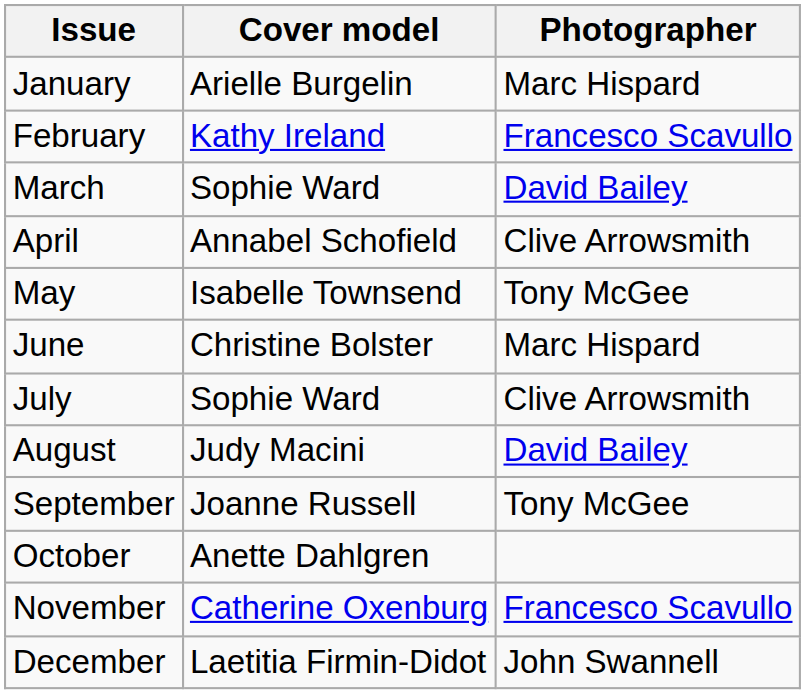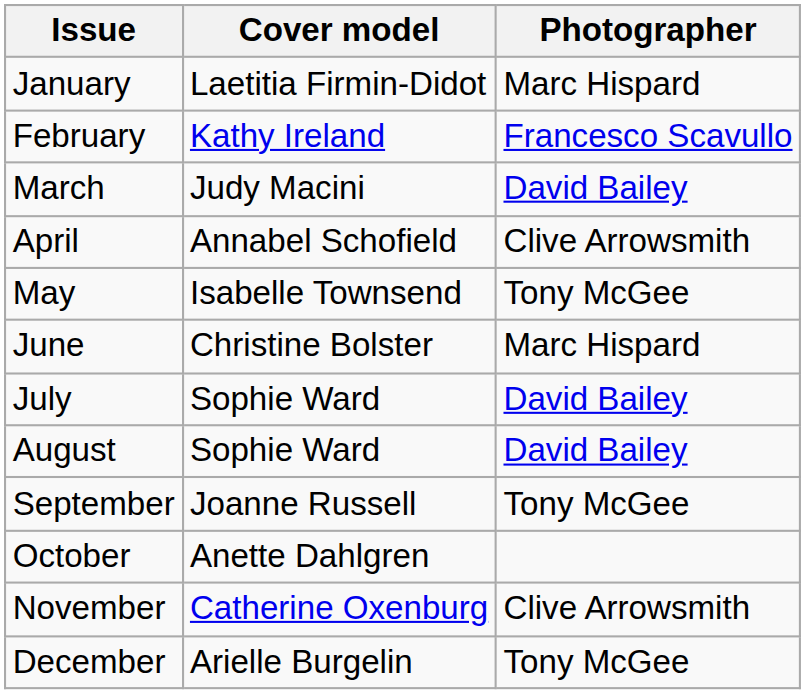 <table class="sortable wikitable">
 <tr>
 <th>Issue</th>
 <th>Cover model</th>
 <th>Photographer</th>
 </tr>
 <tr>
 <td>January</td>
-<td>Arielle Burgelin</td>
+<td>Laetitia Firmin-Didot</td>
 <td>Marc Hispard</td>
 </tr>
 <tr>
 <td>February</td>
 <td><a href='#'>Kathy Ireland</a></td>
 <td><a href='#'>Francesco Scavullo</a></td>
 </tr>
 <tr>
 <td>March</td>
-<td>Sophie Ward</td>
+<td>Judy Macini</td>
 <td><a href='#'>David Bailey</a></td>
 </tr>
 <tr>
 <td>April</td>
 <td>Annabel Schofield</td>
 <td>Clive Arrowsmith</td>
 </tr>
 <tr>
 <td>May</td>
 <td>Isabelle Townsend</td>
 <td>Tony McGee</td>
 </tr>
 <tr>
 <td>June</td>
 <td>Christine Bolster</td>
 <td>Marc Hispard</td>
 </tr>
 <tr>
 <td>July</td>
 <td>Sophie Ward</td>
-<td>Clive Arrowsmith</td>
+<td><a href='#'>David Bailey</a></td>
 </tr>
 <tr>
 <td>August</td>
-<td>Judy Macini</td>
+<td>Sophie Ward</td>
 <td><a href='#'>David Bailey</a></td>
 </tr>
 <tr>
 <td>September</td>
 <td>Joanne Russell</td>
 <td>Tony McGee</td>
 </tr>
 <tr>
 <td>October</td>
 <td>Anette Dahlgren</td>
 <td></td>
 </tr>
 <tr>
 <td>November</td>
 <td><a href='#'>Catherine Oxenburg</a></td>
-<td><a href='#'>Francesco Scavullo</a></td>
+<td>Clive Arrowsmith</td>
 </tr>
 <tr>
 <td>December</td>
-<td>Laetitia Firmin-Didot</td>
-<td>John Swannell</td>
+<td>Arielle Burgelin</td>
+<td>Tony McGee</td>
 </tr>
 </table>
